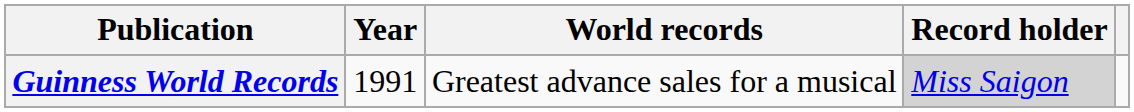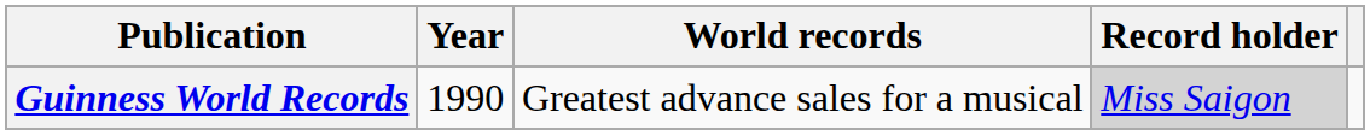 <table class="wikitable plainrowheaders" width="">
 <tr>
 <th scope="col">Publication</th>
 <th scope="col">Year</th>
 <th scope="col">World records</th>
 <th scope="col">Record holder</th>
 <th scope="col"></th>
 </tr>
 <tr>
 <th scope="row"><em><a href='#'>Guinness World Records</a></em></th>
-<td>1991</td>
+<td>1990</td>
 <td>Greatest advance sales for a musical</td>
 <td style="background: lightgrey;"><em><a href='#'>Miss Saigon</a></em></td>
 <td align="center"></td>
 </tr>
 </table>
